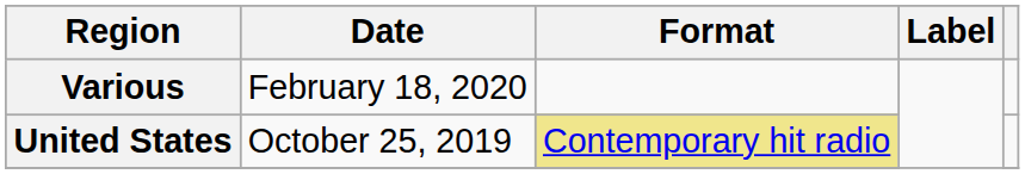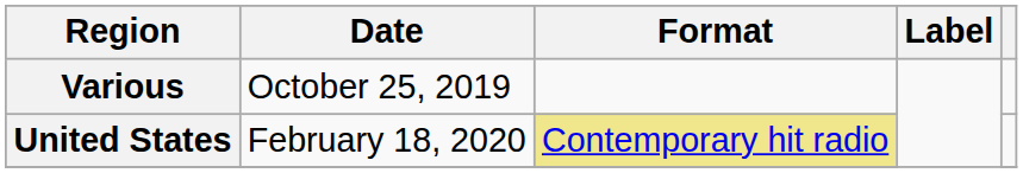 <table class="wikitable plainrowheaders">
 <tr>
 <th scope="col">Region</th>
 <th scope="col">Date</th>
 <th scope="col">Format</th>
 <th scope="col">Label</th>
 <th scope="col"></th>
 </tr>
 <tr>
 <th scope="row">Various</th>
-<td>February 18, 2020</td>
+<td>October 25, 2019</td>
 <td></td>
 <td rowspan="3"></td>
 <td align="center"></td>
 </tr>
 <tr>
 <th scope="row">United States</th>
-<td>October 25, 2019</td>
+<td>February 18, 2020</td>
 <td style="background: khaki;"><a href='#'>Contemporary hit radio</a></td>
 <td align="center"></td>
 </tr>
 <tr>
 </tr>
 </table>
